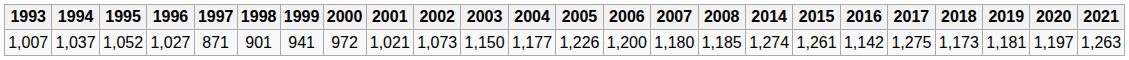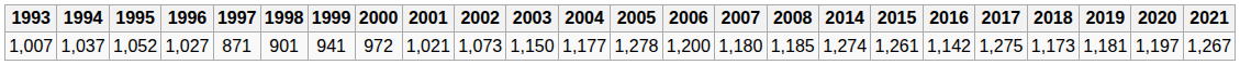 <table class="wikitable" style="text-align:center;">
 <tr>
 <th>1993</th>
 <th>1994</th>
 <th>1995</th>
 <th>1996</th>
 <th>1997</th>
 <th>1998</th>
 <th>1999</th>
 <th>2000</th>
 <th>2001</th>
 <th>2002</th>
 <th>2003</th>
 <th>2004</th>
 <th>2005</th>
 <th>2006</th>
 <th>2007</th>
 <th>2008</th>
 <th>2014</th>
 <th>2015</th>
 <th>2016</th>
 <th>2017</th>
 <th>2018</th>
 <th>2019</th>
 <th>2020</th>
 <th>2021</th>
 </tr>
 <tr>
 <td>1,007</td>
 <td>1,037</td>
 <td>1,052</td>
 <td>1,027</td>
 <td>871</td>
 <td>901</td>
 <td>941</td>
 <td>972</td>
 <td>1,021</td>
 <td>1,073</td>
 <td>1,150</td>
 <td>1,177</td>
-<td>1,226</td>
+<td>1,278</td>
 <td>1,200</td>
 <td>1,180</td>
 <td>1,185</td>
 <td>1,274</td>
 <td>1,261</td>
 <td>1,142</td>
 <td>1,275</td>
 <td>1,173</td>
 <td>1,181</td>
 <td>1,197</td>
-<td>1,263</td>
+<td>1,267</td>
 </tr>
 </table>
